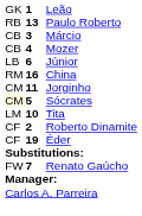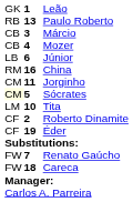 <table style="font-size:90%; margin:0.2em auto;" cellspacing="0" cellpadding="0">
 <tr>
 <th width="25"></th>
 <th width="25"></th>
 </tr>
 <tr>
 <td>GK</td>
 <td><strong>1</strong></td>
 <td><a href='#'>Leão</a></td>
 </tr>
 <tr>
 <td>RB</td>
 <td><strong>13</strong></td>
 <td><a href='#'>Paulo Roberto</a></td>
 </tr>
 <tr>
 <td>CB</td>
 <td><strong>3</strong></td>
 <td><a href='#'>Márcio</a></td>
 </tr>
 <tr>
 <td>CB</td>
 <td><strong>4</strong></td>
 <td><a href='#'>Mozer</a></td>
 <td></td>
 </tr>
 <tr>
 <td>LB</td>
 <td><strong>6</strong></td>
 <td><a href='#'>Júnior</a></td>
 </tr>
 <tr>
 <td>RM</td>
 <td><strong>16</strong></td>
 <td><a href='#'>China</a></td>
 </tr>
 <tr>
 <td>CM</td>
 <td><strong>11</strong></td>
 <td><a href='#'>Jorginho</a></td>
 <td></td>
 </tr>
 <tr>
 <td style="background: lightyellow;">CM</td>
 <td><strong>5</strong></td>
 <td><a href='#'>Sócrates</a></td>
 </tr>
 <tr>
 <td>LM</td>
 <td><strong>10</strong></td>
 <td><a href='#'>Tita</a></td>
 <td></td>
 <td></td>
 </tr>
 <tr>
 <td>CF</td>
 <td><strong>2</strong></td>
 <td><a href='#'>Roberto Dinamite</a></td>
 <td></td>
 <td></td>
 </tr>
 <tr>
 <td>CF</td>
 <td><strong>19</strong></td>
 <td><a href='#'>Éder</a></td>
 <td></td>
 </tr>
 <tr>
 <td colspan=3><strong>Substitutions:</strong></td>
 </tr>
 <tr>
 <td>FW</td>
 <td><strong>7</strong></td>
 <td><a href='#'>Renato Gaúcho</a></td>
 <td></td>
 <td></td>
 </tr>
 <tr>
+<td>FW</td>
+<td><strong>18</strong></td>
+<td><a href='#'>Careca</a></td>
+<td></td>
+<td></td>
+</tr>
+<tr>
 <td colspan=3><strong>Manager:</strong></td>
 </tr>
 <tr>
 <td colspan=4> <a href='#'>Carlos A. Parreira</a></td>
 </tr>
 </table>
